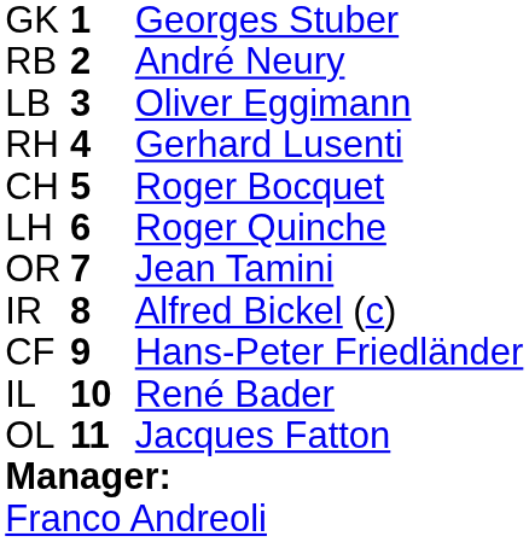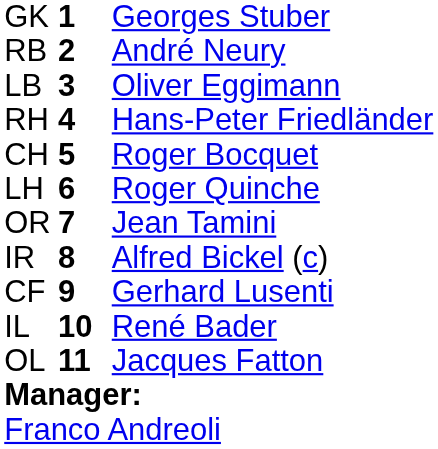 <table cellspacing="0" cellpadding="0" style="font-size:90%; margin:auto;">
 <tr>
 <th width=25></th>
 <th width=25></th>
 </tr>
 <tr>
 <td>GK</td>
 <td><strong>1</strong></td>
 <td><a href='#'>Georges Stuber</a></td>
 </tr>
 <tr>
 <td>RB</td>
 <td><strong>2</strong></td>
 <td><a href='#'>André Neury</a></td>
 </tr>
 <tr>
 <td>LB</td>
 <td><strong>3</strong></td>
 <td><a href='#'>Oliver Eggimann</a></td>
 </tr>
 <tr>
 <td>RH</td>
 <td><strong>4</strong></td>
-<td><a href='#'>Gerhard Lusenti</a></td>
+<td><a href='#'>Hans-Peter Friedländer</a></td>
 </tr>
 <tr>
 <td>CH</td>
 <td><strong>5</strong></td>
 <td><a href='#'>Roger Bocquet</a></td>
 </tr>
 <tr>
 <td>LH</td>
 <td><strong>6</strong></td>
 <td><a href='#'>Roger Quinche</a></td>
 </tr>
 <tr>
 <td>OR</td>
 <td><strong>7</strong></td>
 <td><a href='#'>Jean Tamini</a></td>
 </tr>
 <tr>
 <td>IR</td>
 <td><strong>8</strong></td>
 <td><a href='#'>Alfred Bickel</a> (<a href='#'>c</a>)</td>
 </tr>
 <tr>
 <td>CF</td>
 <td><strong>9</strong></td>
-<td><a href='#'>Hans-Peter Friedländer</a></td>
+<td><a href='#'>Gerhard Lusenti</a></td>
 </tr>
 <tr>
 <td>IL</td>
 <td><strong>10</strong></td>
 <td><a href='#'>René Bader</a></td>
 </tr>
 <tr>
 <td>OL</td>
 <td><strong>11</strong></td>
 <td><a href='#'>Jacques Fatton</a></td>
 </tr>
 <tr>
 <td colspan=3><strong>Manager:</strong></td>
 </tr>
 <tr>
 <td colspan=4><a href='#'>Franco Andreoli</a></td>
 </tr>
 </table>
